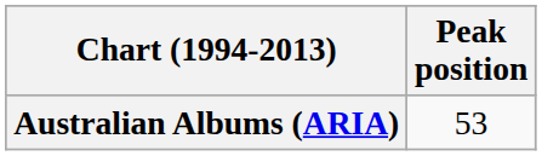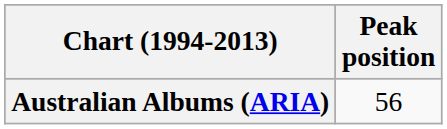 <table class="wikitable plainrowheaders" style="text-align:center">
 <tr>
 <th scope="col">Chart (1994-2013)</th>
 <th scope="col">Peak<br>position</th>
 </tr>
 <tr>
 <th scope="row">Australian Albums (<a href='#'>ARIA</a>)</th>
-<td>53</td>
+<td>56</td>
 </tr>
 </table>
